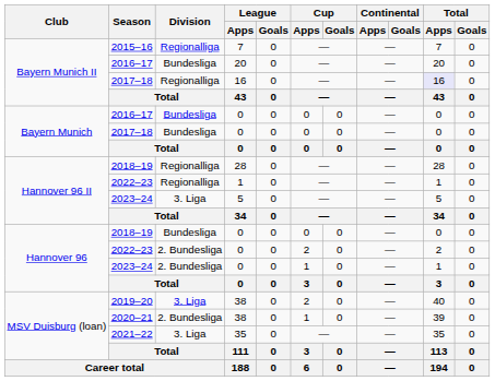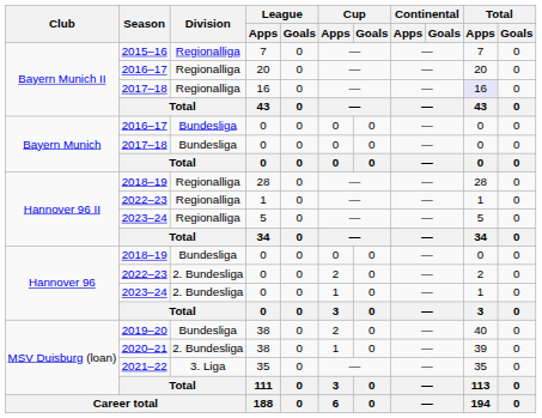 <table class="wikitable" style="text-align:center">
 <tr>
 <th rowspan="2">Club</th>
 <th rowspan="2">Season</th>
 <th rowspan="2">Division</th>
 <th colspan="2">League</th>
 <th colspan="2">Cup</th>
 <th colspan="2">Continental</th>
 <th colspan="2">Total</th>
 </tr>
 <tr>
 <th>Apps</th>
 <th>Goals</th>
 <th>Apps</th>
 <th>Goals</th>
 <th>Apps</th>
 <th>Goals</th>
 <th>Apps</th>
 <th>Goals</th>
 </tr>
 <tr>
 <td rowspan="4"><a href='#'>Bayern Munich II</a></td>
 <td><a href='#'>2015–16</a></td>
 <td><a href='#'>Regionalliga</a></td>
 <td>7</td>
 <td>0</td>
 <td colspan="2">—</td>
 <td colspan="2">—</td>
 <td>7</td>
 <td>0</td>
 </tr>
 <tr>
 <td><a href='#'>2016–17</a></td>
-<td>Bundesliga</td>
+<td>Regionalliga</td>
 <td>20</td>
 <td>0</td>
 <td colspan="2">—</td>
 <td colspan="2">—</td>
 <td>20</td>
 <td>0</td>
 </tr>
 <tr>
 <td><a href='#'>2017–18</a></td>
 <td>Regionalliga</td>
 <td>16</td>
 <td>0</td>
 <td colspan="2">—</td>
 <td colspan="2">—</td>
 <td style="background: lavender;">16</td>
 <td>0</td>
 </tr>
 <tr>
 <th colspan="2">Total</th>
 <th>43</th>
 <th>0</th>
 <th colspan="2">—</th>
 <th colspan="2">—</th>
 <th>43</th>
 <th>0</th>
 </tr>
 <tr>
 <td rowspan="3"><a href='#'>Bayern Munich</a></td>
 <td><a href='#'>2016–17</a></td>
 <td><a href='#'>Bundesliga</a></td>
 <td>0</td>
 <td>0</td>
 <td>0</td>
 <td>0</td>
 <td colspan="2">—</td>
 <td>0</td>
 <td>0</td>
 </tr>
 <tr>
 <td><a href='#'>2017–18</a></td>
 <td>Bundesliga</td>
 <td>0</td>
 <td>0</td>
 <td>0</td>
 <td>0</td>
 <td colspan="2">—</td>
 <td>0</td>
 <td>0</td>
 </tr>
 <tr>
 <th colspan="2">Total</th>
 <th>0</th>
 <th>0</th>
 <th>0</th>
 <th>0</th>
 <th colspan="2">—</th>
 <th>0</th>
 <th>0</th>
 </tr>
 <tr>
 <td rowspan="4"><a href='#'>Hannover 96 II</a></td>
 <td><a href='#'>2018–19</a></td>
 <td>Regionalliga</td>
 <td>28</td>
 <td>0</td>
 <td colspan="2">—</td>
 <td colspan="2">—</td>
 <td>28</td>
 <td>0</td>
 </tr>
 <tr>
 <td><a href='#'>2022–23</a></td>
 <td>Regionalliga</td>
 <td>1</td>
 <td>0</td>
 <td colspan="2">—</td>
 <td colspan="2">—</td>
 <td>1</td>
 <td>0</td>
 </tr>
 <tr>
 <td><a href='#'>2023–24</a></td>
-<td>3. Liga</td>
+<td>Regionalliga</td>
 <td>5</td>
 <td>0</td>
 <td colspan="2">—</td>
 <td colspan="2">—</td>
 <td>5</td>
 <td>0</td>
 </tr>
 <tr>
 <th colspan="2">Total</th>
 <th>34</th>
 <th>0</th>
 <th colspan="2">—</th>
 <th colspan="2">—</th>
 <th>34</th>
 <th>0</th>
 </tr>
 <tr>
 <td rowspan="4"><a href='#'>Hannover 96</a></td>
 <td><a href='#'>2018–19</a></td>
 <td>Bundesliga</td>
 <td>0</td>
 <td>0</td>
 <td>0</td>
 <td>0</td>
 <td colspan="2">—</td>
 <td>0</td>
 <td>0</td>
 </tr>
 <tr>
 <td><a href='#'>2022–23</a></td>
 <td>2. Bundesliga</td>
 <td>0</td>
 <td>0</td>
 <td>2</td>
 <td>0</td>
 <td colspan="2">—</td>
 <td>2</td>
 <td>0</td>
 </tr>
 <tr>
 <td><a href='#'>2023–24</a></td>
 <td>2. Bundesliga</td>
 <td>0</td>
 <td>0</td>
 <td>1</td>
 <td>0</td>
 <td colspan="2">—</td>
 <td>1</td>
 <td>0</td>
 </tr>
 <tr>
 <th colspan="2">Total</th>
 <th>0</th>
 <th>0</th>
 <th>3</th>
 <th>0</th>
 <th colspan="2">—</th>
 <th>3</th>
 <th>0</th>
 </tr>
 <tr>
 <td rowspan="4"><a href='#'>MSV Duisburg</a> (loan)</td>
 <td><a href='#'>2019–20</a></td>
-<td><a href='#'>3. Liga</a></td>
+<td>Bundesliga</td>
 <td>38</td>
 <td>0</td>
 <td>2</td>
 <td>0</td>
 <td colspan="2">—</td>
 <td>40</td>
 <td>0</td>
 </tr>
 <tr>
 <td><a href='#'>2020–21</a></td>
 <td>2. Bundesliga</td>
 <td>38</td>
 <td>0</td>
 <td>1</td>
 <td>0</td>
 <td colspan="2">—</td>
 <td>39</td>
 <td>0</td>
 </tr>
 <tr>
 <td><a href='#'>2021–22</a></td>
 <td>3. Liga</td>
 <td>35</td>
 <td>0</td>
 <td colspan="2">—</td>
 <td colspan="2">—</td>
 <td>35</td>
 <td>0</td>
 </tr>
 <tr>
 <th colspan="2">Total</th>
 <th>111</th>
 <th>0</th>
 <th>3</th>
 <th>0</th>
 <th colspan="2">—</th>
 <th>113</th>
 <th>0</th>
 </tr>
 <tr>
 <th colspan="3">Career total</th>
 <th>188</th>
 <th>0</th>
 <th>6</th>
 <th>0</th>
 <th colspan="2">—</th>
 <th>194</th>
 <th>0</th>
 </tr>
 </table>
